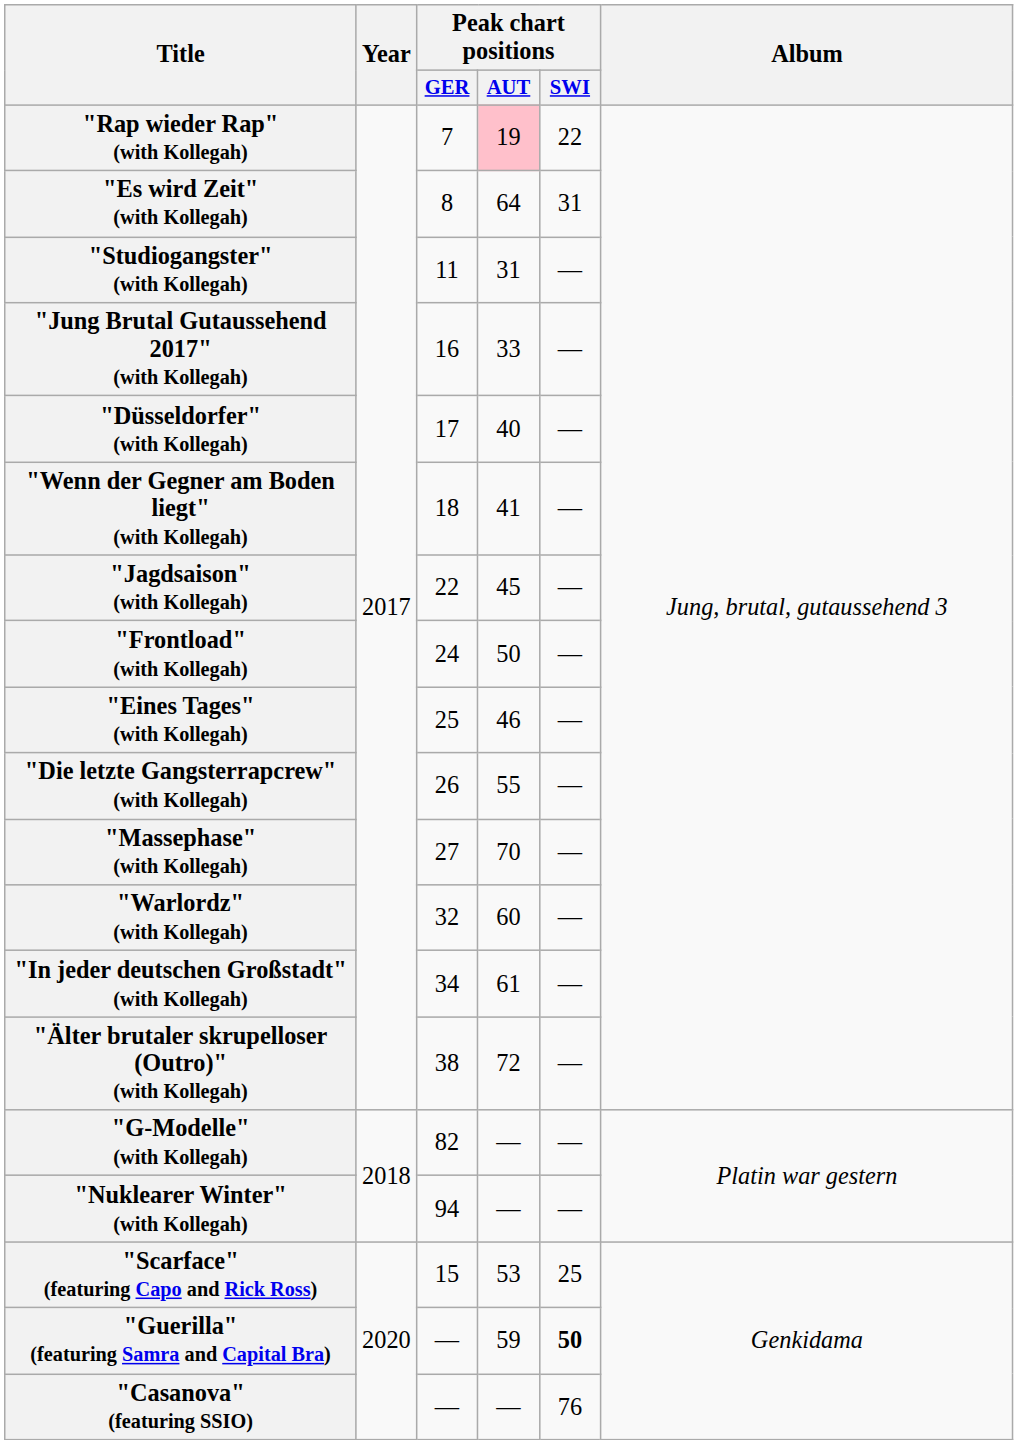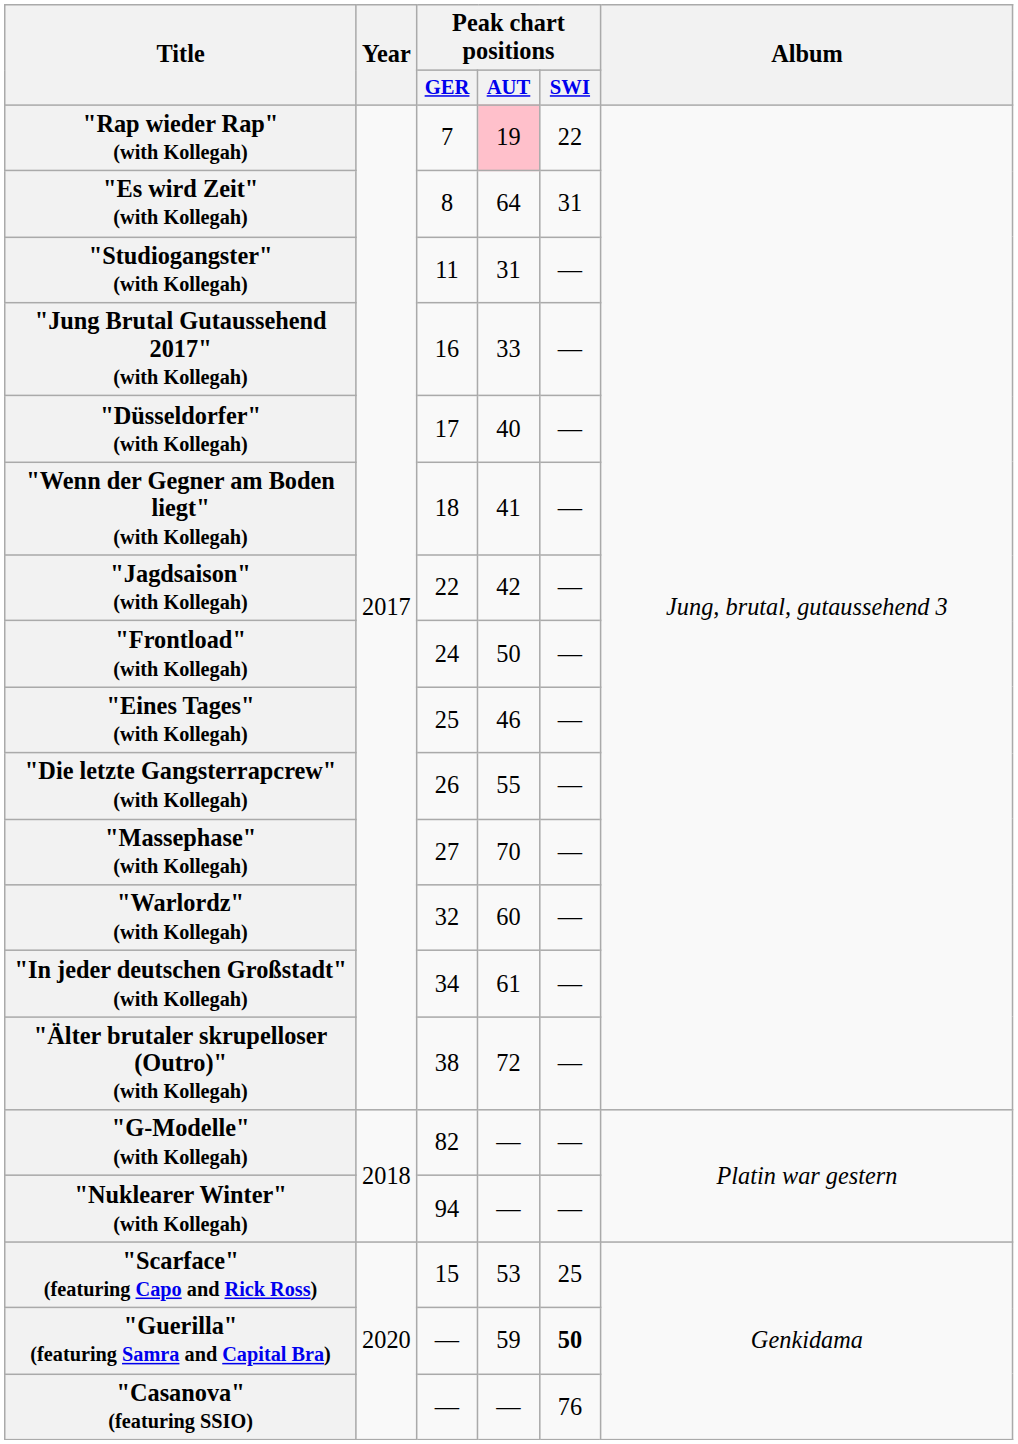 <table class="wikitable plainrowheaders" style="text-align:center;">
 <tr>
 <th scope="col" rowspan="2" style="width:14em;">Title</th>
 <th scope="col" rowspan="2" style="width:1em;">Year</th>
 <th scope="col" colspan="3">Peak chart positions</th>
 <th scope="col" rowspan="2" style="width:16.5em;">Album</th>
 </tr>
 <tr>
 <th style="width:2.5em; font-size:85%"><a href='#'>GER</a><br></th>
 <th style="width:2.5em; font-size:85%"><a href='#'>AUT</a><br></th>
 <th style="width:2.5em; font-size:85%"><a href='#'>SWI</a><br></th>
 </tr>
 <tr>
 <th scope="row">"Rap wieder Rap"<br><small>(with Kollegah)</small></th>
 <td rowspan="14">2017</td>
 <td>7</td>
 <td style="background: pink;">19</td>
 <td>22</td>
 <td rowspan="14"><em>Jung, brutal, gutaussehend 3</em></td>
 </tr>
 <tr>
 <th scope="row">"Es wird Zeit"<br><small>(with Kollegah)</small></th>
 <td>8</td>
 <td>64</td>
 <td>31</td>
 </tr>
 <tr>
 <th scope="row">"Studiogangster"<br><small>(with Kollegah)</small></th>
 <td>11</td>
 <td>31</td>
 <td>—</td>
 </tr>
 <tr>
 <th scope="row">"Jung Brutal Gutaussehend 2017"<br><small>(with Kollegah)</small></th>
 <td>16</td>
 <td>33</td>
 <td>—</td>
 </tr>
 <tr>
 <th scope="row">"Düsseldorfer"<br><small>(with Kollegah)</small></th>
 <td>17</td>
 <td>40</td>
 <td>—</td>
 </tr>
 <tr>
 <th scope="row">"Wenn der Gegner am Boden liegt"<br><small>(with Kollegah)</small></th>
 <td>18</td>
 <td>41</td>
 <td>—</td>
 </tr>
 <tr>
 <th scope="row">"Jagdsaison"<br><small>(with Kollegah)</small></th>
 <td>22</td>
-<td>45</td>
+<td>42</td>
 <td>—</td>
 </tr>
 <tr>
 <th scope="row">"Frontload"<br><small>(with Kollegah)</small></th>
 <td>24</td>
 <td>50</td>
 <td>—</td>
 </tr>
 <tr>
 <th scope="row">"Eines Tages"<br><small>(with Kollegah)</small></th>
 <td>25</td>
 <td>46</td>
 <td>—</td>
 </tr>
 <tr>
 <th scope="row">"Die letzte Gangsterrapcrew"<br><small>(with Kollegah)</small></th>
 <td>26</td>
 <td>55</td>
 <td>—</td>
 </tr>
 <tr>
 <th scope="row">"Massephase"<br><small>(with Kollegah)</small></th>
 <td>27</td>
 <td>70</td>
 <td>—</td>
 </tr>
 <tr>
 <th scope="row">"Warlordz"<br><small>(with Kollegah)</small></th>
 <td>32</td>
 <td>60</td>
 <td>—</td>
 </tr>
 <tr>
 <th scope="row">"In jeder deutschen Großstadt"<br><small>(with Kollegah)</small></th>
 <td>34</td>
 <td>61</td>
 <td>—</td>
 </tr>
 <tr>
 <th scope="row">"Älter brutaler skrupelloser (Outro)"<br><small>(with Kollegah)</small></th>
 <td>38</td>
 <td>72</td>
 <td>—</td>
 </tr>
 <tr>
 <th scope="row">"G-Modelle"<br><small>(with Kollegah)</small></th>
 <td rowspan="2">2018</td>
 <td>82</td>
 <td>—</td>
 <td>—</td>
 <td rowspan="2"><em>Platin war gestern</em></td>
 </tr>
 <tr>
 <th scope="row">"Nuklearer Winter"<br><small>(with Kollegah)</small></th>
 <td>94</td>
 <td>—</td>
 <td>—</td>
 </tr>
 <tr>
 <th scope="row">"Scarface"<br><small>(featuring <a href='#'>Capo</a> and <a href='#'>Rick Ross</a>)</small></th>
 <td rowspan="3">2020</td>
 <td>15</td>
 <td>53</td>
 <td>25</td>
 <td rowspan="3"><em>Genkidama</em></td>
 </tr>
 <tr>
 <th scope="row">"Guerilla"<br><small>(featuring <a href='#'>Samra</a> and <a href='#'>Capital Bra</a>)</small></th>
 <td>—</td>
 <td>59</td>
 <td><strong>50</strong></td>
 </tr>
 <tr>
 <th scope="row">"Casanova"<br><small>(featuring SSIO)</small></th>
 <td>—</td>
 <td>—</td>
 <td>76</td>
 </tr>
 </table>
